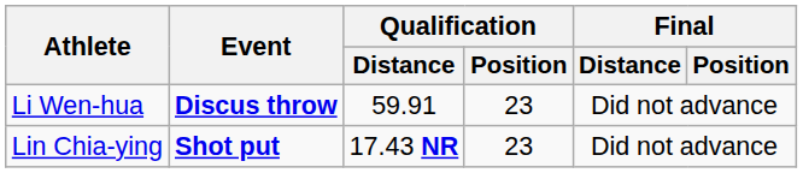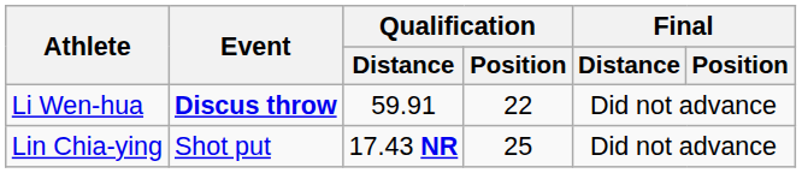 <table class=wikitable style="font-size:90%">
 <tr>
 <th rowspan="2">Athlete</th>
 <th rowspan="2">Event</th>
 <th colspan="2">Qualification</th>
 <th colspan="2">Final</th>
 </tr>
 <tr style="font-size:95%">
 <th>Distance</th>
 <th>Position</th>
 <th>Distance</th>
 <th>Position</th>
 </tr>
 <tr align=center>
 <td align=left><a href='#'>Li Wen-hua</a></td>
 <td align=left><strong><a href='#'>Discus throw</a></strong></td>
 <td>59.91</td>
-<td>23</td>
+<td>22</td>
 <td colspan=2>Did not advance</td>
 </tr>
 <tr align=center>
 <td align=left><a href='#'>Lin Chia-ying</a></td>
-<td align=left><strong><a href='#'>Shot put</a></strong></td>
+<td align=left><a href='#'>Shot put</a></td>
 <td>17.43 <strong><a href='#'>NR</a></strong></td>
-<td>23</td>
+<td>25</td>
 <td colspan=2>Did not advance</td>
 </tr>
 </table>
